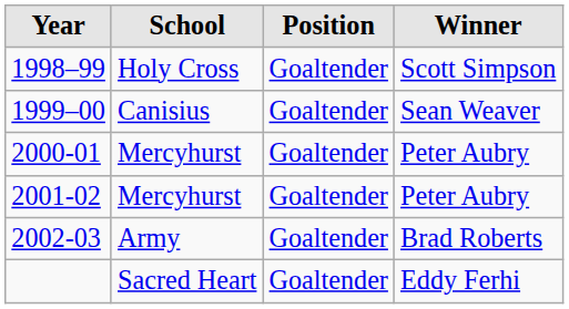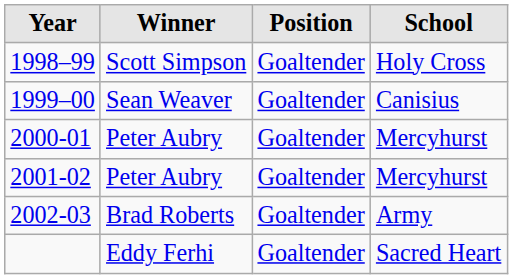 <table class="wikitable sortable">
 <tr>
 <th style="background:#e5e5e5;">Year</th>
+<th style="background:#e5e5e5;">Winner</th>
+<th style="background:#e5e5e5;">Position</th>
 <th style="background:#e5e5e5;">School</th>
-<th style="background:#e5e5e5;">Position</th>
-<th style="background:#e5e5e5;">Winner</th>
 </tr>
 <tr>
 <td><a href='#'>1998–99</a></td>
+<td><a href='#'>Scott Simpson</a></td>
+<td><a href='#'>Goaltender</a></td>
 <td><a href='#'>Holy Cross</a></td>
-<td><a href='#'>Goaltender</a></td>
-<td><a href='#'>Scott Simpson</a></td>
 </tr>
 <tr>
 <td><a href='#'>1999–00</a></td>
+<td><a href='#'>Sean Weaver</a></td>
+<td><a href='#'>Goaltender</a></td>
 <td><a href='#'>Canisius</a></td>
-<td><a href='#'>Goaltender</a></td>
-<td><a href='#'>Sean Weaver</a></td>
 </tr>
 <tr>
 <td><a href='#'>2000-01</a></td>
+<td><a href='#'>Peter Aubry</a></td>
+<td><a href='#'>Goaltender</a></td>
 <td><a href='#'>Mercyhurst</a></td>
-<td><a href='#'>Goaltender</a></td>
-<td><a href='#'>Peter Aubry</a></td>
 </tr>
 <tr>
 <td><a href='#'>2001-02</a></td>
+<td><a href='#'>Peter Aubry</a></td>
+<td><a href='#'>Goaltender</a></td>
 <td><a href='#'>Mercyhurst</a></td>
-<td><a href='#'>Goaltender</a></td>
-<td><a href='#'>Peter Aubry</a></td>
 </tr>
 <tr>
 <td><a href='#'>2002-03</a></td>
+<td><a href='#'>Brad Roberts</a></td>
+<td><a href='#'>Goaltender</a></td>
 <td><a href='#'>Army</a></td>
-<td><a href='#'>Goaltender</a></td>
-<td><a href='#'>Brad Roberts</a></td>
 </tr>
 <tr>
 <td></td>
+<td><a href='#'>Eddy Ferhi</a></td>
+<td><a href='#'>Goaltender</a></td>
 <td><a href='#'>Sacred Heart</a></td>
-<td><a href='#'>Goaltender</a></td>
-<td><a href='#'>Eddy Ferhi</a></td>
 </tr>
 </table>
